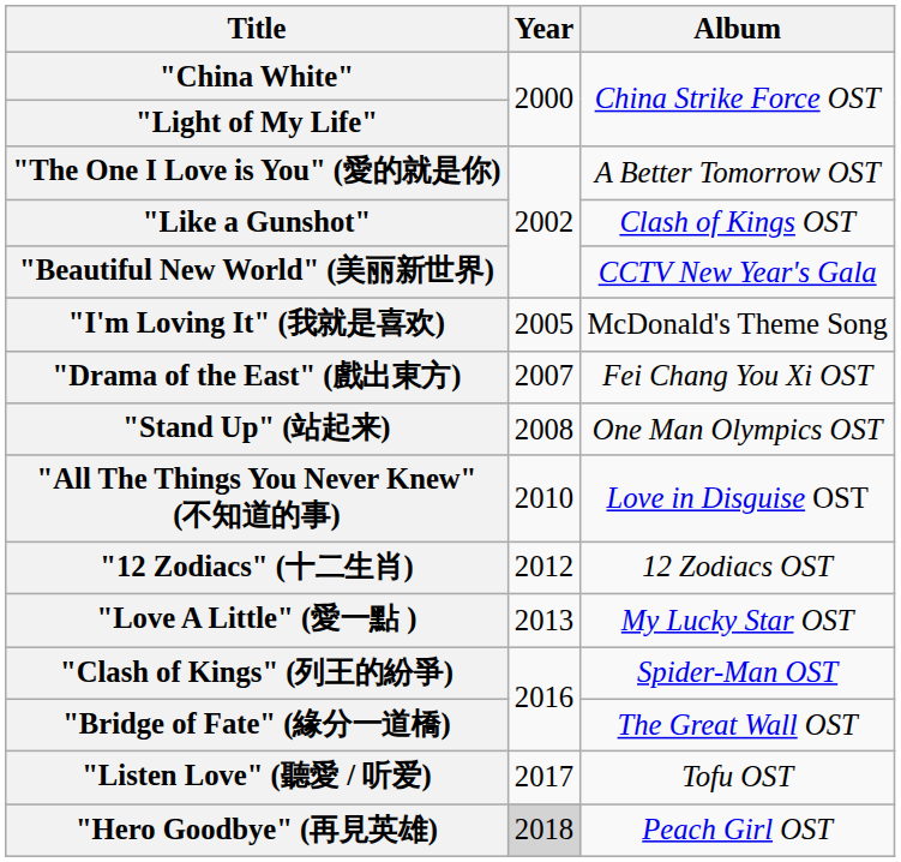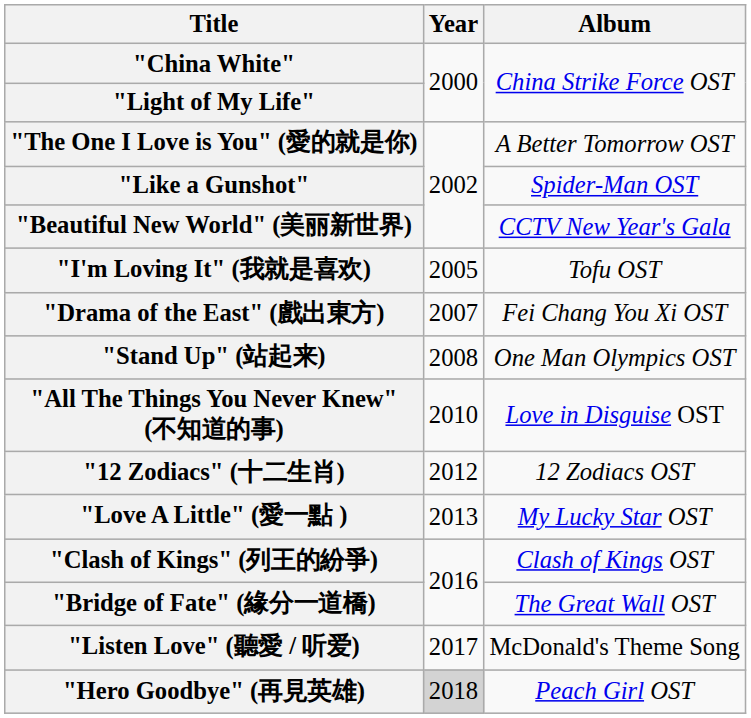 <table class="wikitable plainrowheaders" style="text-align:center;">
 <tr>
 <th scope="col">Title</th>
 <th scope="col">Year</th>
 <th>Album</th>
 </tr>
 <tr>
 <th scope="row">"China White"</th>
 <td rowspan="2">2000</td>
 <td rowspan="2"><em><a href='#'>China Strike Force</a> OST</em></td>
 </tr>
 <tr>
 <th scope="row">"Light of My Life"</th>
 </tr>
 <tr>
 <th scope="row">"The One I Love is You" (愛的就是你)</th>
 <td rowspan="3">2002</td>
 <td><em>A Better Tomorrow</em> <em>OST</em></td>
 </tr>
 <tr>
 <th scope="row">"Like a Gunshot"</th>
-<td><em><a href='#'>Clash of Kings</a> OST</em></td>
+<td><em><a href='#'>Spider-Man OST</a></em></td>
 </tr>
 <tr>
 <th scope="row">"Beautiful New World" (美丽新世界)</th>
 <td><em><a href='#'>CCTV New Year's Gala</a></em></td>
 </tr>
 <tr>
 <th scope="row">"I'm Loving It" (我就是喜欢)</th>
 <td>2005</td>
-<td>McDonald's Theme Song</td>
+<td><em>Tofu OST</em></td>
 </tr>
 <tr>
 <th scope="row">"Drama of the East" (戲出東方)</th>
 <td>2007</td>
 <td><em>Fei Chang You Xi OST</em></td>
 </tr>
 <tr>
 <th scope="row">"Stand Up" (站起来)</th>
 <td>2008</td>
 <td><em>One Man Olympics OST</em></td>
 </tr>
 <tr>
 <th scope="row">"All The Things You Never Knew"<br>(不知道的事)</th>
 <td>2010</td>
 <td><em><a href='#'>Love in Disguise</a></em> OST</td>
 </tr>
 <tr>
 <th scope="row">"12 Zodiacs" (十二生肖)</th>
 <td>2012</td>
 <td><em>12 Zodiacs OST</em></td>
 </tr>
 <tr>
 <th scope="row">"Love A Little" (愛一點 )</th>
 <td>2013</td>
 <td><a href='#'><em>My Lucky Star</em></a> <em>OST</em></td>
 </tr>
 <tr>
 <th scope="row">"Clash of Kings" (列王的紛爭)</th>
 <td rowspan="2">2016</td>
-<td><em><a href='#'>Spider-Man OST</a></em></td>
+<td><em><a href='#'>Clash of Kings</a> OST</em></td>
 </tr>
 <tr>
 <th scope="row">"Bridge of Fate" (緣分一道橋)</th>
 <td><em><a href='#'>The Great Wall</a> OST</em></td>
 </tr>
 <tr>
 <th scope="row">"Listen Love" (聽愛 / 听爱)</th>
 <td>2017</td>
-<td><em>Tofu OST</em></td>
+<td>McDonald's Theme Song</td>
 </tr>
 <tr>
 <th scope="row">"Hero Goodbye" (再見英雄)</th>
 <td style="background: lightgrey;">2018</td>
 <td><em><a href='#'>Peach Girl</a> OST</em></td>
 </tr>
 </table>
